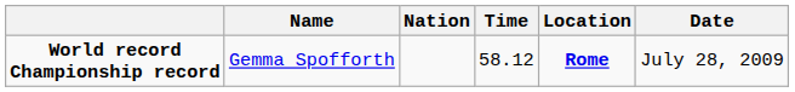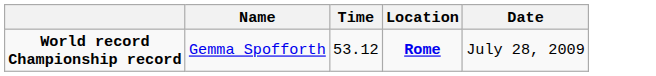 <table class=wikitable style=text-align:center>
 <tr>
 <th></th>
 <th>Name</th>
-<th>Nation</th>
 <th>Time</th>
 <th>Location</th>
 <th>Date</th>
 </tr>
 <tr>
 <td><strong>World record</strong> <br> <strong>Championship record</strong></td>
 <td><a href='#'>Gemma Spofforth</a></td>
-<td></td>
-<td align=left>58.12</td>
+<td align=left>53.12</td>
 <td><strong><a href='#'>Rome</a></strong></td>
 <td>July 28, 2009</td>
 </tr>
 </table>
